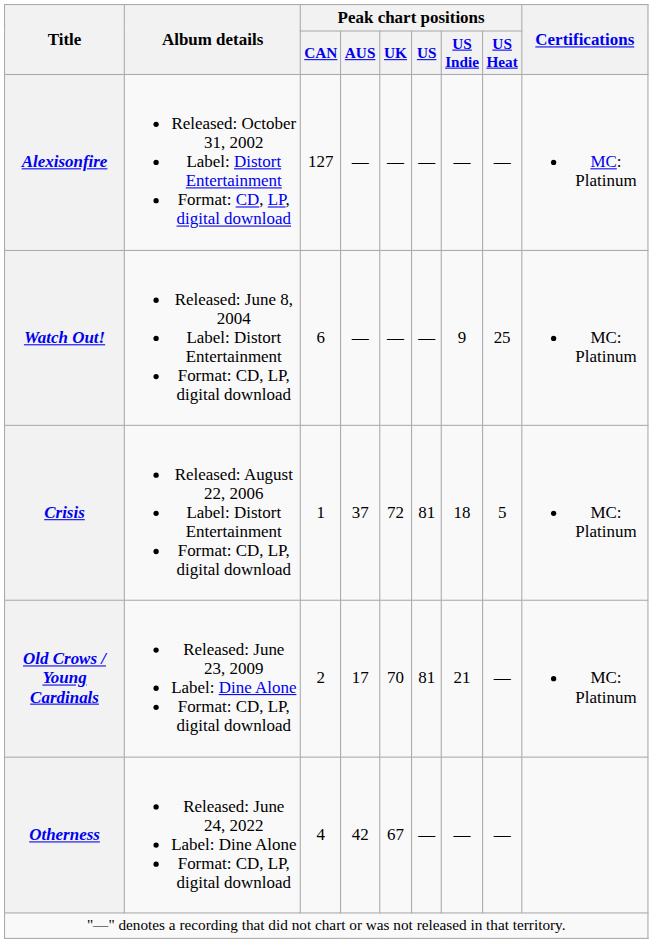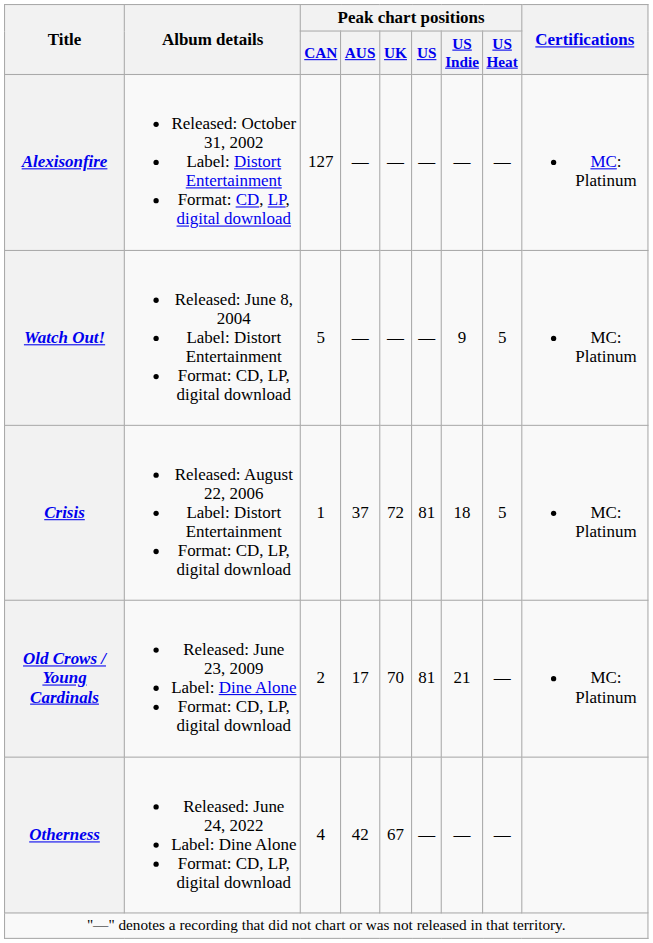 <table class="wikitable plainrowheaders" style="text-align:center;" border="1">
 <tr>
 <th scope="col" rowspan="2" style="width:12em;">Title</th>
 <th scope="col" rowspan="2" style="width:16em;">Album details</th>
 <th scope="col" colspan="6">Peak chart positions</th>
 <th scope="col" rowspan="2" style="width:10em;"><a href='#'>Certifications</a></th>
 </tr>
 <tr>
 <th scope="col" style="width:2.2em;font-size:90%;"><a href='#'>CAN</a><br></th>
 <th scope="col" style="width:2.2em;font-size:90%;"><a href='#'>AUS</a><br></th>
 <th scope="col" style="width:2.2em;font-size:90%;"><a href='#'>UK</a><br></th>
 <th scope="col" style="width:2.2em;font-size:90%;"><a href='#'>US</a><br></th>
 <th scope="col" style="width:2.2em;font-size:90%;"><a href='#'>US Indie</a><br></th>
 <th scope="col" style="width:2.2em;font-size:90%;"><a href='#'>US Heat</a><br></th>
 </tr>
 <tr>
 <th scope="row"><em><a href='#'>Alexisonfire</a></em></th>
 <td><br><ul><li>Released: October 31, 2002</li><li>Label: <a href='#'>Distort Entertainment</a></li><li>Format: <a href='#'>CD</a>, <a href='#'>LP</a>, <a href='#'>digital download</a></li></ul></td>
 <td>127</td>
 <td>—</td>
 <td>—</td>
 <td>—</td>
 <td>—</td>
 <td>—</td>
 <td><br><ul><li><a href='#'>MC</a>: Platinum</li></ul></td>
 </tr>
 <tr>
 <th scope="row"><em><a href='#'>Watch Out!</a></em></th>
 <td><br><ul><li>Released: June 8, 2004</li><li>Label: Distort Entertainment</li><li>Format: CD, LP, digital download</li></ul></td>
-<td>6</td>
+<td>5</td>
 <td>—</td>
 <td>—</td>
 <td>—</td>
 <td>9</td>
-<td>25</td>
+<td>5</td>
 <td><br><ul><li>MC: Platinum</li></ul></td>
 </tr>
 <tr>
 <th scope="row"><em><a href='#'>Crisis</a></em></th>
 <td><br><ul><li>Released: August 22, 2006</li><li>Label: Distort Entertainment</li><li>Format: CD, LP, digital download</li></ul></td>
 <td>1</td>
 <td>37</td>
 <td>72</td>
 <td>81</td>
 <td>18</td>
 <td>5</td>
 <td><br><ul><li>MC: Platinum</li></ul></td>
 </tr>
 <tr>
 <th scope="row"><em><a href='#'>Old Crows / Young Cardinals</a></em></th>
 <td><br><ul><li>Released: June 23, 2009</li><li>Label: <a href='#'>Dine Alone</a></li><li>Format: CD, LP, digital download</li></ul></td>
 <td>2</td>
 <td>17</td>
 <td>70</td>
 <td>81</td>
 <td>21</td>
 <td>—</td>
 <td><br><ul><li>MC: Platinum</li></ul></td>
 </tr>
 <tr>
 <th scope="row"><em><a href='#'>Otherness</a></em></th>
 <td><br><ul><li>Released: June 24, 2022</li><li>Label: Dine Alone</li><li>Format: CD, LP, digital download</li></ul></td>
 <td>4</td>
 <td>42<br></td>
 <td>67</td>
 <td>—</td>
 <td>—</td>
 <td>—</td>
 <td></td>
 </tr>
 <tr>
 <td colspan="15" style="font-size:90%">"—" denotes a recording that did not chart or was not released in that territory.</td>
 </tr>
 </table>
